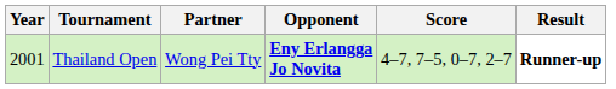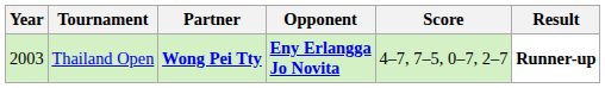 <table class="sortable wikitable" style="font-size: 90%;">
 <tr>
 <th>Year</th>
 <th>Tournament</th>
 <th>Partner</th>
 <th>Opponent</th>
 <th>Score</th>
 <th>Result</th>
 </tr>
 <tr style="background:#D4F1C5">
-<td align="center">2001</td>
+<td align="center">2003</td>
 <td align="left"><a href='#'>Thailand Open</a></td>
-<td align="left"> <a href='#'>Wong Pei Tty</a></td>
+<td align="left"><strong> <a href='#'>Wong Pei Tty</a></strong></td>
 <td align="left"><strong> <a href='#'>Eny Erlangga</a><br> <a href='#'>Jo Novita</a></strong></td>
 <td align="left">4–7, 7–5, 0–7, 2–7</td>
 <td style="text-align:left; background:white"> <strong>Runner-up</strong></td>
 </tr>
 </table>
